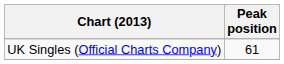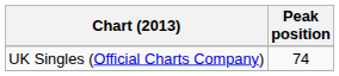 <table class="wikitable sortable">
 <tr>
 <th>Chart (2013)</th>
 <th>Peak<br>position</th>
 </tr>
 <tr>
 </tr>
 <tr>
 <td>UK Singles (<a href='#'>Official Charts Company</a>)</td>
-<td style="text-align:center;">61</td>
+<td style="text-align:center;">74</td>
 </tr>
 <tr>
 </tr>
 </table>
